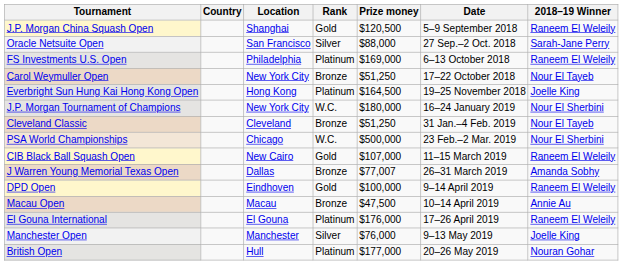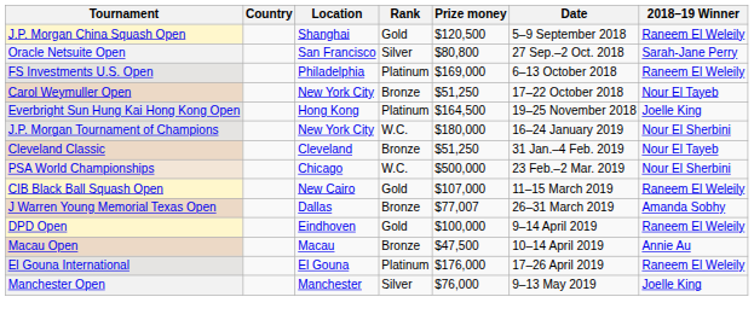 <table class=wikitable>
 <tr>
 <th>Tournament</th>
 <th>Country</th>
 <th>Location</th>
 <th>Rank</th>
 <th>Prize money</th>
 <th>Date</th>
 <th>2018–19 Winner</th>
 </tr>
 <tr>
 <td style="background:#fff7cc;"><a href='#'>J.P. Morgan China Squash Open</a></td>
 <td></td>
 <td><a href='#'>Shanghai</a></td>
 <td>Gold</td>
 <td>$120,500</td>
 <td>5–9 September 2018</td>
 <td> <a href='#'>Raneem El Weleily</a></td>
 </tr>
 <tr>
 <td style="background:#f2f2f2;"><a href='#'>Oracle Netsuite Open</a></td>
 <td></td>
 <td><a href='#'>San Francisco</a></td>
 <td>Silver</td>
-<td>$88,000</td>
+<td>$80,800</td>
 <td>27 Sep.–2 Oct. 2018</td>
 <td> <a href='#'>Sarah-Jane Perry</a></td>
 </tr>
 <tr>
 <td style="background:#E5E4E2;"><a href='#'>FS Investments U.S. Open</a></td>
 <td></td>
 <td><a href='#'>Philadelphia</a></td>
 <td>Platinum</td>
 <td>$169,000</td>
 <td>6–13 October 2018</td>
 <td> <a href='#'>Raneem El Weleily</a></td>
 </tr>
 <tr>
 <td style="background:#ecd9c6;"><a href='#'>Carol Weymuller Open</a></td>
 <td></td>
 <td><a href='#'>New York City</a></td>
 <td>Bronze</td>
 <td>$51,250</td>
 <td>17–22 October 2018</td>
 <td> <a href='#'>Nour El Tayeb</a></td>
 </tr>
 <tr>
 <td style="background:#E5E4E2;"><a href='#'>Everbright Sun Hung Kai Hong Kong Open</a></td>
 <td></td>
 <td><a href='#'>Hong Kong</a></td>
 <td>Platinum</td>
 <td>$164,500</td>
 <td>19–25 November 2018</td>
 <td> <a href='#'>Joelle King</a></td>
 </tr>
 <tr>
 <td style="background:#E5E4E2;"><a href='#'>J.P. Morgan Tournament of Champions</a></td>
 <td></td>
 <td><a href='#'>New York City</a></td>
 <td>W.C.</td>
 <td>$180,000</td>
 <td>16–24 January 2019</td>
 <td> <a href='#'>Nour El Sherbini</a></td>
 </tr>
 <tr>
 <td style="background:#ecd9c6;"><a href='#'>Cleveland Classic</a></td>
 <td></td>
 <td><a href='#'>Cleveland</a></td>
 <td>Bronze</td>
 <td>$51,250</td>
 <td>31 Jan.–4 Feb. 2019</td>
 <td> <a href='#'>Nour El Tayeb</a></td>
 </tr>
 <tr>
 <td style="background:#F3E6D7;"><a href='#'>PSA World Championships</a></td>
 <td></td>
 <td><a href='#'>Chicago</a></td>
 <td>W.C.</td>
 <td>$500,000</td>
 <td>23 Feb.–2 Mar. 2019</td>
 <td> <a href='#'>Nour El Sherbini</a></td>
 </tr>
 <tr>
 <td style="background:#fff7cc;"><a href='#'>CIB Black Ball Squash Open</a></td>
 <td></td>
 <td><a href='#'>New Cairo</a></td>
 <td>Gold</td>
 <td>$107,000</td>
 <td>11–15 March 2019</td>
 <td> <a href='#'>Raneem El Weleily</a></td>
 </tr>
 <tr>
 <td style="background:#ecd9c6;"><a href='#'>J Warren Young Memorial Texas Open</a></td>
 <td></td>
 <td><a href='#'>Dallas</a></td>
 <td>Bronze</td>
 <td>$77,007</td>
 <td>26–31 March 2019</td>
 <td> <a href='#'>Amanda Sobhy</a></td>
 </tr>
 <tr>
 <td style="background:#fff7cc;"><a href='#'>DPD Open</a></td>
 <td></td>
 <td><a href='#'>Eindhoven</a></td>
 <td>Gold</td>
 <td>$100,000</td>
 <td>9–14 April 2019</td>
 <td> <a href='#'>Raneem El Weleily</a></td>
 </tr>
 <tr>
 <td style="background:#ecd9c6;"><a href='#'>Macau Open</a></td>
 <td></td>
 <td><a href='#'>Macau</a></td>
 <td>Bronze</td>
 <td>$47,500</td>
 <td>10–14 April 2019</td>
 <td> <a href='#'>Annie Au</a></td>
 </tr>
 <tr>
 <td style="background:#E5E4E2;"><a href='#'>El Gouna International</a></td>
 <td></td>
 <td><a href='#'>El Gouna</a></td>
 <td>Platinum</td>
 <td>$176,000</td>
 <td>17–26 April 2019</td>
 <td> <a href='#'>Raneem El Weleily</a></td>
 </tr>
 <tr>
 <td style="background:#f2f2f2;"><a href='#'>Manchester Open</a></td>
 <td></td>
 <td><a href='#'>Manchester</a></td>
 <td>Silver</td>
 <td>$76,000</td>
 <td>9–13 May 2019</td>
 <td> <a href='#'>Joelle King</a></td>
 </tr>
-<tr>
-<td style="background:#E5E4E2;"><a href='#'>British Open</a></td>
-<td></td>
-<td><a href='#'>Hull</a></td>
-<td>Platinum</td>
-<td>$177,000</td>
-<td>20–26 May 2019</td>
-<td> <a href='#'>Nouran Gohar</a></td>
-</tr>
 </table>
